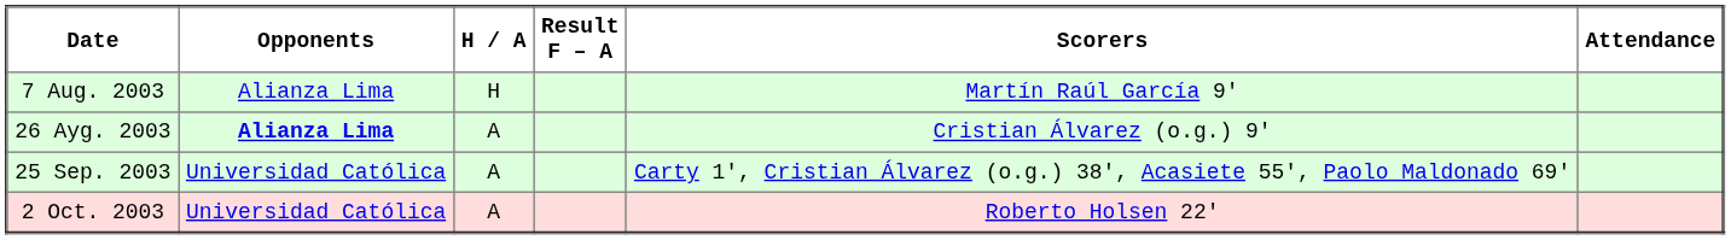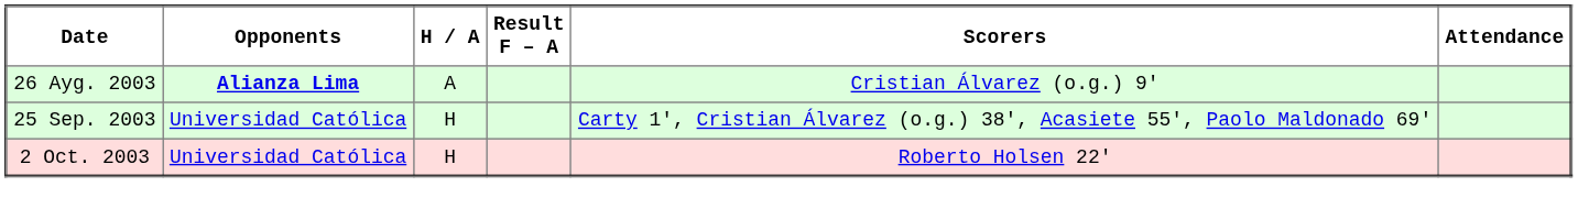 <table border="2" cellpadding="4" style="border-collapse:collapse; text-align:center;">
 <tr>
 <th><strong>Date</strong></th>
 <th><strong>Opponents</strong></th>
 <th><strong>H / A</strong></th>
 <th><strong>Result<br>F – A</strong></th>
 <th><strong>Scorers</strong></th>
 <th><strong>Attendance</strong></th>
-</tr>
-<tr bgcolor="#ddffdd">
-<td>7 Aug. 2003</td>
-<td> <a href='#'>Alianza Lima</a></td>
-<td>H</td>
-<td></td>
-<td><a href='#'>Martín Raúl García</a> 9'</td>
-<td></td>
 </tr>
 <tr bgcolor="#ddffdd">
 <td>26 Ayg. 2003</td>
 <td><strong> <a href='#'>Alianza Lima</a></strong></td>
 <td>A</td>
 <td></td>
 <td><a href='#'>Cristian Álvarez</a> (o.g.) 9'</td>
 <td></td>
 </tr>
 <tr bgcolor="#ddffdd">
 <td>25 Sep. 2003</td>
 <td> <a href='#'>Universidad Católica</a></td>
-<td>A</td>
+<td>H</td>
 <td></td>
 <td><a href='#'>Carty</a> 1', <a href='#'>Cristian Álvarez</a> (o.g.) 38', <a href='#'>Acasiete</a> 55', <a href='#'>Paolo Maldonado</a> 69'</td>
 <td></td>
 </tr>
 <tr bgcolor="#ffdddd">
 <td>2 Oct. 2003</td>
 <td> <a href='#'>Universidad Católica</a></td>
-<td>A</td>
+<td>H</td>
 <td></td>
 <td><a href='#'>Roberto Holsen</a> 22'</td>
 <td></td>
 </tr>
 </table>
